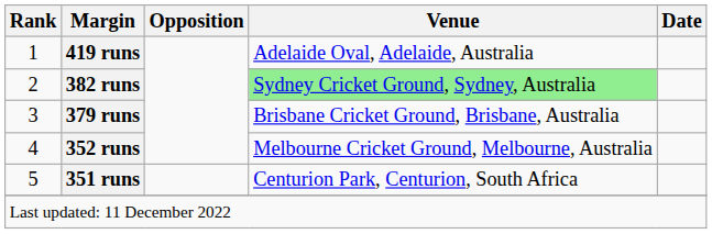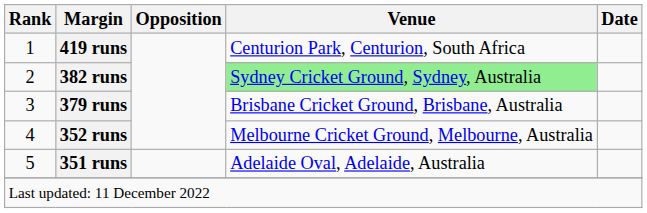 <table class="wikitable plainrowheaders sortable">
 <tr>
 <th scope=col>Rank</th>
 <th scope=col>Margin</th>
 <th scope=col>Opposition</th>
 <th scope=col>Venue</th>
 <th scope=col>Date</th>
 </tr>
 <tr>
 <td align=center>1</td>
 <th scope=row style="text-align:center;">419 runs</th>
 <td rowspan=4></td>
-<td><a href='#'>Adelaide Oval</a>, <a href='#'>Adelaide</a>, Australia</td>
+<td><a href='#'>Centurion Park</a>, <a href='#'>Centurion</a>, South Africa</td>
 <td></td>
 </tr>
 <tr>
 <td align=center>2</td>
 <th scope=row style="text-align:center;">382 runs</th>
 <td style="background: lightgreen;"><a href='#'>Sydney Cricket Ground</a>, <a href='#'>Sydney</a>, Australia</td>
 <td></td>
 </tr>
 <tr>
 <td align=center>3</td>
 <th scope=row style=text-align:center;>379 runs</th>
 <td><a href='#'>Brisbane Cricket Ground</a>, <a href='#'>Brisbane</a>, Australia</td>
 <td></td>
 </tr>
 <tr>
 <td align=center>4</td>
 <th scope=row style=text-align:center;>352 runs</th>
 <td><a href='#'>Melbourne Cricket Ground</a>, <a href='#'>Melbourne</a>, Australia</td>
 <td></td>
 </tr>
 <tr>
 <td align=center>5</td>
 <th scope=row style=text-align:center;>351 runs</th>
 <td></td>
-<td><a href='#'>Centurion Park</a>, <a href='#'>Centurion</a>, South Africa</td>
+<td><a href='#'>Adelaide Oval</a>, <a href='#'>Adelaide</a>, Australia</td>
 <td></td>
 </tr>
 <tr>
 </tr>
 <tr class=sortbottom>
 <td colspan=5><small>Last updated: 11 December 2022</small></td>
 </tr>
 </table>
